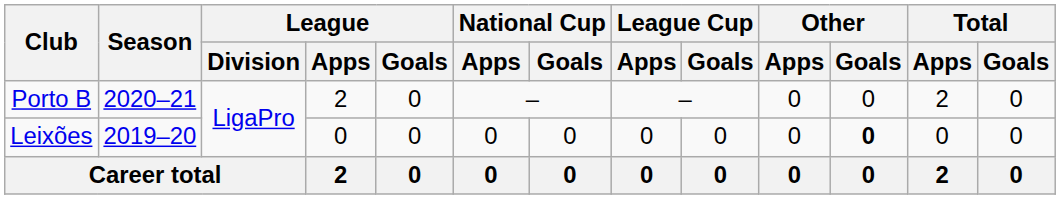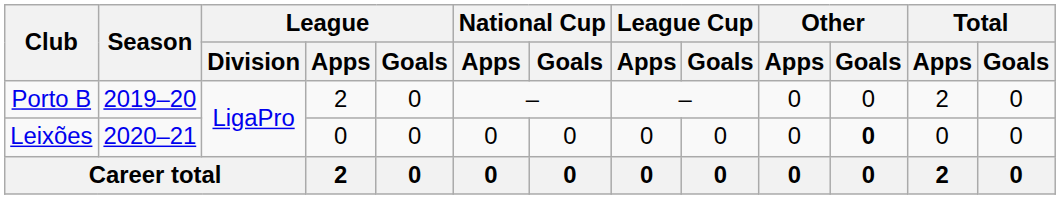 <table class="wikitable" style="text-align: center">
 <tr>
 <th rowspan="2">Club</th>
 <th rowspan="2">Season</th>
 <th colspan="3">League</th>
 <th colspan="2">National Cup</th>
 <th colspan="2">League Cup</th>
 <th colspan="2">Other</th>
 <th colspan="2">Total</th>
 </tr>
 <tr>
 <th>Division</th>
 <th>Apps</th>
 <th>Goals</th>
 <th>Apps</th>
 <th>Goals</th>
 <th>Apps</th>
 <th>Goals</th>
 <th>Apps</th>
 <th>Goals</th>
 <th>Apps</th>
 <th>Goals</th>
 </tr>
 <tr>
 <td><a href='#'>Porto B</a></td>
-<td><a href='#'>2020–21</a></td>
+<td><a href='#'>2019–20</a></td>
 <td rowspan="2"><a href='#'>LigaPro</a></td>
 <td>2</td>
 <td>0</td>
 <td colspan="2">–</td>
 <td colspan="2">–</td>
 <td>0</td>
 <td>0</td>
 <td>2</td>
 <td>0</td>
 </tr>
 <tr>
 <td><a href='#'>Leixões</a></td>
-<td><a href='#'>2019–20</a></td>
+<td><a href='#'>2020–21</a></td>
 <td>0</td>
 <td>0</td>
 <td>0</td>
 <td>0</td>
 <td>0</td>
 <td>0</td>
 <td>0</td>
 <td><strong>0</strong></td>
 <td>0</td>
 <td>0</td>
 </tr>
 <tr>
 <th colspan="3"><strong>Career total</strong></th>
 <th>2</th>
 <th>0</th>
 <th>0</th>
 <th>0</th>
 <th>0</th>
 <th>0</th>
 <th>0</th>
 <th>0</th>
 <th>2</th>
 <th>0</th>
 </tr>
 </table>
